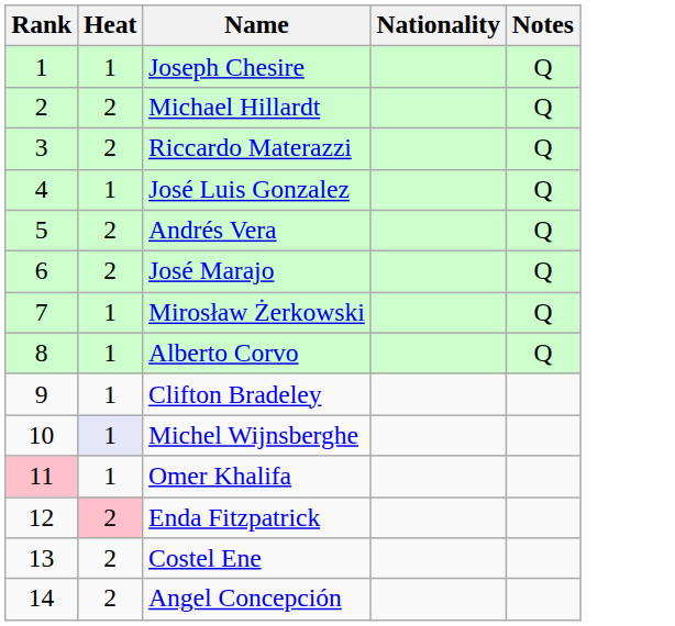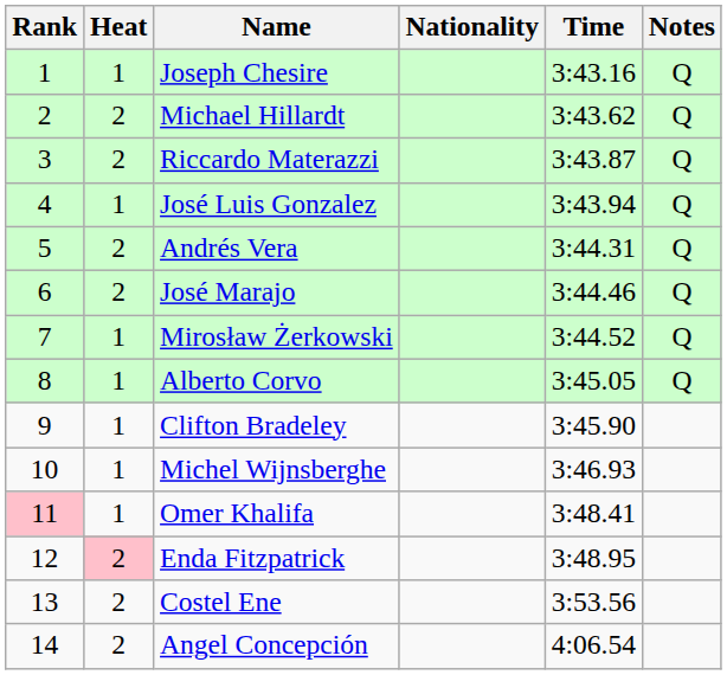 <table class="wikitable sortable" style="text-align:center">
 <tr>
 <th>Rank</th>
 <th>Heat</th>
 <th>Name</th>
 <th>Nationality</th>
+<th>Time</th>
 <th>Notes</th>
 </tr>
 <tr bgcolor=ccffcc>
 <td>1</td>
 <td>1</td>
 <td align="left"><a href='#'>Joseph Chesire</a></td>
 <td align=left></td>
+<td>3:43.16</td>
 <td>Q</td>
 </tr>
 <tr bgcolor=ccffcc>
 <td>2</td>
 <td>2</td>
 <td align="left"><a href='#'>Michael Hillardt</a></td>
 <td align=left></td>
+<td>3:43.62</td>
 <td>Q</td>
 </tr>
 <tr bgcolor=ccffcc>
 <td>3</td>
 <td>2</td>
 <td align="left"><a href='#'>Riccardo Materazzi</a></td>
 <td align=left></td>
+<td>3:43.87</td>
 <td>Q</td>
 </tr>
 <tr bgcolor=ccffcc>
 <td>4</td>
 <td>1</td>
 <td align="left"><a href='#'>José Luis Gonzalez</a></td>
 <td align=left></td>
+<td>3:43.94</td>
 <td>Q</td>
 </tr>
 <tr bgcolor=ccffcc>
 <td>5</td>
 <td>2</td>
 <td align="left"><a href='#'>Andrés Vera</a></td>
 <td align=left></td>
+<td>3:44.31</td>
 <td>Q</td>
 </tr>
 <tr bgcolor=ccffcc>
 <td>6</td>
 <td>2</td>
 <td align="left"><a href='#'>José Marajo</a></td>
 <td align=left></td>
+<td>3:44.46</td>
 <td>Q</td>
 </tr>
 <tr bgcolor=ccffcc>
 <td>7</td>
 <td>1</td>
 <td align="left"><a href='#'>Mirosław Żerkowski</a></td>
 <td align=left></td>
+<td>3:44.52</td>
 <td>Q</td>
 </tr>
 <tr bgcolor=ccffcc>
 <td>8</td>
 <td>1</td>
 <td align="left"><a href='#'>Alberto Corvo</a></td>
 <td align=left></td>
+<td>3:45.05</td>
 <td>Q</td>
 </tr>
 <tr>
 <td>9</td>
 <td>1</td>
 <td align="left"><a href='#'>Clifton Bradeley</a></td>
 <td align=left></td>
+<td>3:45.90</td>
 <td></td>
 </tr>
 <tr>
 <td>10</td>
-<td style="background: lavender;">1</td>
+<td>1</td>
 <td align="left"><a href='#'>Michel Wijnsberghe</a></td>
 <td align=left></td>
+<td>3:46.93</td>
 <td></td>
 </tr>
 <tr>
 <td style="background: pink;">11</td>
 <td>1</td>
 <td align="left"><a href='#'>Omer Khalifa</a></td>
 <td align=left></td>
+<td>3:48.41</td>
 <td></td>
 </tr>
 <tr>
 <td>12</td>
 <td style="background: pink;">2</td>
 <td align="left"><a href='#'>Enda Fitzpatrick</a></td>
 <td align=left></td>
+<td>3:48.95</td>
 <td></td>
 </tr>
 <tr>
 <td>13</td>
 <td>2</td>
 <td align="left"><a href='#'>Costel Ene</a></td>
 <td align=left></td>
+<td>3:53.56</td>
 <td></td>
 </tr>
 <tr>
 <td>14</td>
 <td>2</td>
 <td align="left"><a href='#'>Angel Concepción</a></td>
 <td align=left></td>
+<td>4:06.54</td>
 <td></td>
 </tr>
 </table>
